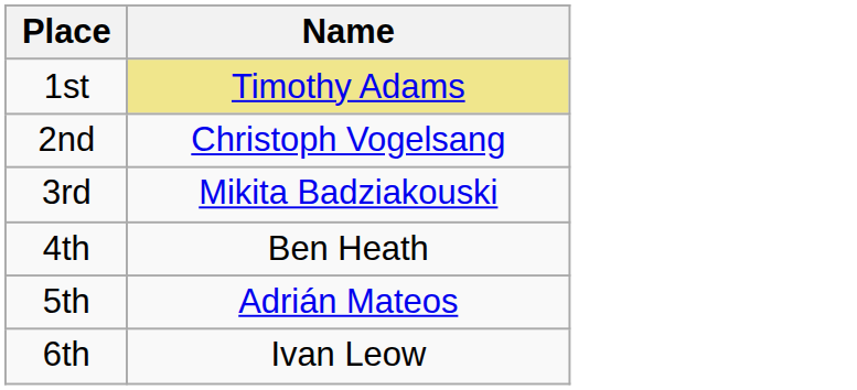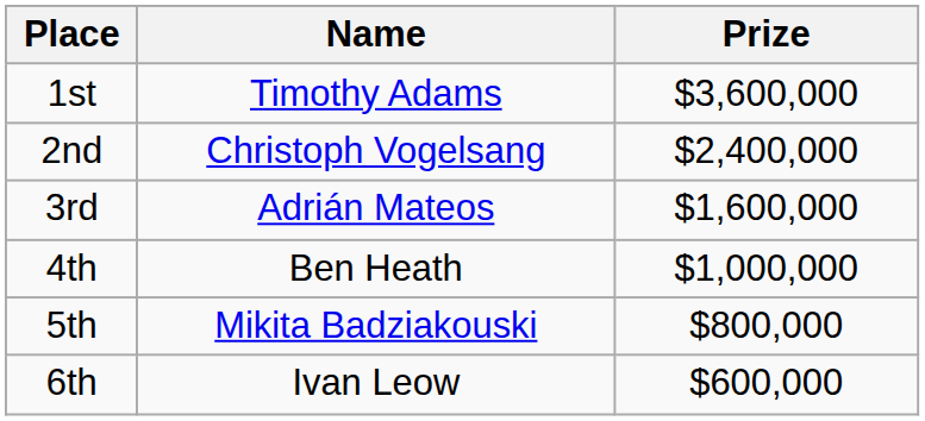 <table class="wikitable">
 <tr>
 <th style="width:50px;">Place</th>
 <th style="width:200px;">Name</th>
+<th style="width:125px;">Prize</th>
 </tr>
 <tr>
 <td style="text-align:center;">1st</td>
-<td style="background: khaki; text-align:center;"> <a href='#'>Timothy Adams</a></td>
+<td style="text-align:center;"> <a href='#'>Timothy Adams</a></td>
+<td style="text-align:center;">$3,600,000</td>
 </tr>
 <tr>
 <td style="text-align:center;">2nd</td>
 <td style="text-align:center;"> <a href='#'>Christoph Vogelsang</a></td>
+<td style="text-align:center;">$2,400,000</td>
 </tr>
 <tr>
 <td style="text-align:center;">3rd</td>
-<td style="text-align:center;"> <a href='#'>Mikita Badziakouski</a></td>
+<td style="text-align:center;"> <a href='#'>Adrián Mateos</a></td>
+<td style="text-align:center;">$1,600,000</td>
 </tr>
 <tr>
 <td style="text-align:center;">4th</td>
 <td style="text-align:center;"> Ben Heath</td>
+<td style="text-align:center;">$1,000,000</td>
 </tr>
 <tr>
 <td style="text-align:center;">5th</td>
-<td style="text-align:center;"> <a href='#'>Adrián Mateos</a></td>
+<td style="text-align:center;"> <a href='#'>Mikita Badziakouski</a></td>
+<td style="text-align:center;">$800,000</td>
 </tr>
 <tr>
 <td style="text-align:center;">6th</td>
 <td style="text-align:center;"> Ivan Leow</td>
+<td style="text-align:center;">$600,000</td>
 </tr>
 </table>
